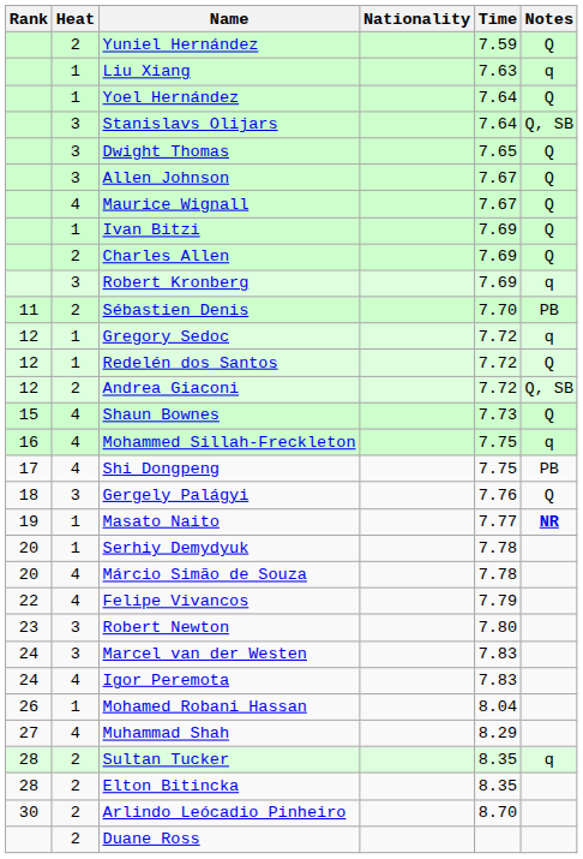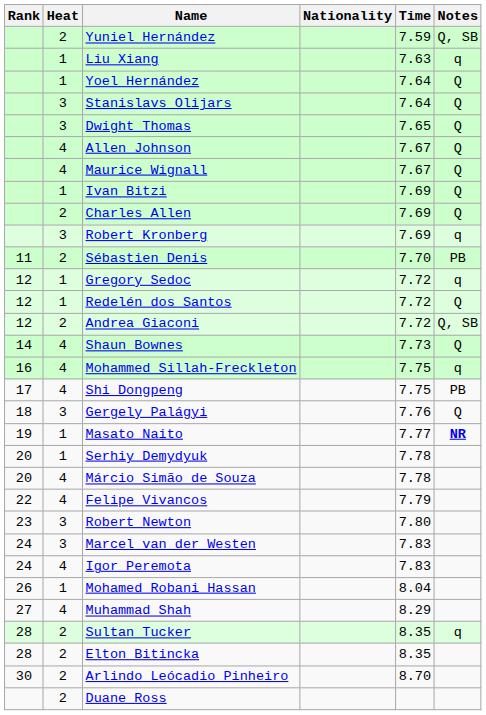 <table class="wikitable sortable" style="text-align:center">
 <tr>
 <th>Rank</th>
 <th>Heat</th>
 <th>Name</th>
 <th>Nationality</th>
 <th>Time</th>
 <th>Notes</th>
 </tr>
 <tr bgcolor=ccffcc>
 <td></td>
 <td>2</td>
 <td align="left"><a href='#'>Yuniel Hernández</a></td>
 <td align=left></td>
 <td>7.59</td>
-<td>Q</td>
+<td>Q, SB</td>
 </tr>
 <tr bgcolor=ccffcc>
 <td></td>
 <td>1</td>
 <td align="left"><a href='#'>Liu Xiang</a></td>
 <td align=left></td>
 <td>7.63</td>
 <td>q</td>
 </tr>
 <tr bgcolor=ccffcc>
 <td></td>
 <td>1</td>
 <td align="left"><a href='#'>Yoel Hernández</a></td>
 <td align=left></td>
 <td>7.64</td>
 <td>Q</td>
 </tr>
 <tr bgcolor=ccffcc>
 <td></td>
 <td>3</td>
 <td align="left"><a href='#'>Stanislavs Olijars</a></td>
 <td align=left></td>
 <td>7.64</td>
-<td>Q, SB</td>
+<td>Q</td>
 </tr>
 <tr bgcolor=ccffcc>
 <td></td>
 <td>3</td>
 <td align="left"><a href='#'>Dwight Thomas</a></td>
 <td align=left></td>
 <td>7.65</td>
 <td>Q</td>
 </tr>
 <tr bgcolor=ccffcc>
 <td></td>
-<td>3</td>
+<td>4</td>
 <td align="left"><a href='#'>Allen Johnson</a></td>
 <td align=left></td>
 <td>7.67</td>
 <td>Q</td>
 </tr>
 <tr bgcolor=ccffcc>
 <td></td>
 <td>4</td>
 <td align="left"><a href='#'>Maurice Wignall</a></td>
 <td align=left></td>
 <td>7.67</td>
 <td>Q</td>
 </tr>
 <tr bgcolor=ccffcc>
 <td></td>
 <td>1</td>
 <td align="left"><a href='#'>Ivan Bitzi</a></td>
 <td align=left></td>
 <td>7.69</td>
 <td>Q</td>
 </tr>
 <tr bgcolor=ccffcc>
 <td></td>
 <td>2</td>
 <td align="left"><a href='#'>Charles Allen</a></td>
 <td align=left></td>
 <td>7.69</td>
 <td>Q</td>
 </tr>
 <tr bgcolor=ddffdd>
 <td></td>
 <td>3</td>
 <td align="left"><a href='#'>Robert Kronberg</a></td>
 <td align=left></td>
 <td>7.69</td>
 <td>q</td>
 </tr>
 <tr bgcolor=ccffcc>
 <td>11</td>
 <td>2</td>
 <td align="left"><a href='#'>Sébastien Denis</a></td>
 <td align=left></td>
 <td>7.70</td>
 <td>PB</td>
 </tr>
 <tr bgcolor=ddffdd>
 <td>12</td>
 <td>1</td>
 <td align="left"><a href='#'>Gregory Sedoc</a></td>
 <td align=left></td>
 <td>7.72</td>
 <td>q</td>
 </tr>
 <tr bgcolor=ddffdd>
 <td>12</td>
 <td>1</td>
 <td align="left"><a href='#'>Redelén dos Santos</a></td>
 <td align=left></td>
 <td>7.72</td>
 <td>Q</td>
 </tr>
 <tr bgcolor=ddffdd>
 <td>12</td>
 <td>2</td>
 <td align="left"><a href='#'>Andrea Giaconi</a></td>
 <td align=left></td>
 <td>7.72</td>
 <td>Q, SB</td>
 </tr>
 <tr bgcolor=ccffcc>
-<td>15</td>
+<td>14</td>
 <td>4</td>
 <td align="left"><a href='#'>Shaun Bownes</a></td>
 <td align=left></td>
 <td>7.73</td>
 <td>Q</td>
 </tr>
 <tr bgcolor=ccffcc>
 <td>16</td>
 <td>4</td>
 <td align="left"><a href='#'>Mohammed Sillah-Freckleton</a></td>
 <td align=left></td>
 <td>7.75</td>
 <td>q</td>
 </tr>
 <tr>
 <td>17</td>
 <td>4</td>
 <td align="left"><a href='#'>Shi Dongpeng</a></td>
 <td align=left></td>
 <td>7.75</td>
 <td>PB</td>
 </tr>
 <tr>
 <td>18</td>
 <td>3</td>
 <td align="left"><a href='#'>Gergely Palágyi</a></td>
 <td align=left></td>
 <td>7.76</td>
 <td>Q</td>
 </tr>
 <tr>
 <td>19</td>
 <td>1</td>
 <td align="left"><a href='#'>Masato Naito</a></td>
 <td align=left></td>
 <td>7.77</td>
 <td><strong><a href='#'>NR</a></strong></td>
 </tr>
 <tr>
 <td>20</td>
 <td>1</td>
 <td align="left"><a href='#'>Serhiy Demydyuk</a></td>
 <td align=left></td>
 <td>7.78</td>
 <td></td>
 </tr>
 <tr>
 <td>20</td>
 <td>4</td>
 <td align="left"><a href='#'>Márcio Simão de Souza</a></td>
 <td align=left></td>
 <td>7.78</td>
 <td></td>
 </tr>
 <tr>
 <td>22</td>
 <td>4</td>
 <td align="left"><a href='#'>Felipe Vivancos</a></td>
 <td align=left></td>
 <td>7.79</td>
 <td></td>
 </tr>
 <tr>
 <td>23</td>
 <td>3</td>
 <td align="left"><a href='#'>Robert Newton</a></td>
 <td align=left></td>
 <td>7.80</td>
 <td></td>
 </tr>
 <tr>
 <td>24</td>
 <td>3</td>
 <td align="left"><a href='#'>Marcel van der Westen</a></td>
 <td align=left></td>
 <td>7.83</td>
 <td></td>
 </tr>
 <tr>
 <td>24</td>
 <td>4</td>
 <td align="left"><a href='#'>Igor Peremota</a></td>
 <td align=left></td>
 <td>7.83</td>
 <td></td>
 </tr>
 <tr>
 <td>26</td>
 <td>1</td>
 <td align="left"><a href='#'>Mohamed Robani Hassan</a></td>
 <td align=left></td>
 <td>8.04</td>
 <td></td>
 </tr>
 <tr>
 <td>27</td>
 <td>4</td>
 <td align="left"><a href='#'>Muhammad Shah</a></td>
 <td align=left></td>
 <td>8.29</td>
 <td></td>
 </tr>
 <tr bgcolor=ddffdd>
 <td>28</td>
 <td>2</td>
 <td align="left"><a href='#'>Sultan Tucker</a></td>
 <td align=left></td>
 <td>8.35</td>
 <td>q</td>
 </tr>
 <tr>
 <td>28</td>
 <td>2</td>
 <td align="left"><a href='#'>Elton Bitincka</a></td>
 <td align=left></td>
 <td>8.35</td>
 <td></td>
 </tr>
 <tr>
 <td>30</td>
 <td>2</td>
 <td align="left"><a href='#'>Arlindo Leócadio Pinheiro</a></td>
 <td align=left></td>
 <td>8.70</td>
 <td></td>
 </tr>
 <tr>
 <td></td>
 <td>2</td>
 <td align="left"><a href='#'>Duane Ross</a></td>
 <td align=left></td>
 <td></td>
 <td></td>
 </tr>
 </table>
